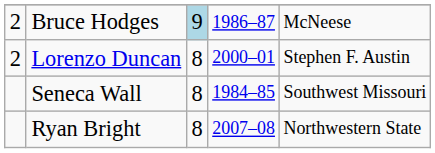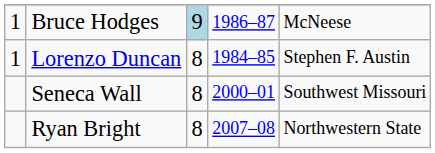 <table class="wikitable">
 <tr>
 </tr>
 <tr>
-<td>2</td>
+<td>1</td>
 <td>Bruce Hodges</td>
 <td style="background: lightblue;">9</td>
 <td style="font-size:80%;"><a href='#'>1986–87</a></td>
 <td style="font-size:80%;">McNeese</td>
 </tr>
 <tr>
-<td>2</td>
+<td>1</td>
 <td><a href='#'>Lorenzo Duncan</a></td>
 <td>8</td>
-<td style="font-size:80%;"><a href='#'>2000–01</a></td>
+<td style="font-size:80%;"><a href='#'>1984–85</a></td>
 <td style="font-size:80%;">Stephen F. Austin</td>
 </tr>
 <tr>
 <td></td>
 <td>Seneca Wall</td>
 <td>8</td>
-<td style="font-size:80%;"><a href='#'>1984–85</a></td>
+<td style="font-size:80%;"><a href='#'>2000–01</a></td>
 <td style="font-size:80%;">Southwest Missouri</td>
 </tr>
 <tr>
 <td></td>
 <td>Ryan Bright</td>
 <td>8</td>
 <td style="font-size:80%;"><a href='#'>2007–08</a></td>
 <td style="font-size:80%;">Northwestern State</td>
 </tr>
 </table>
